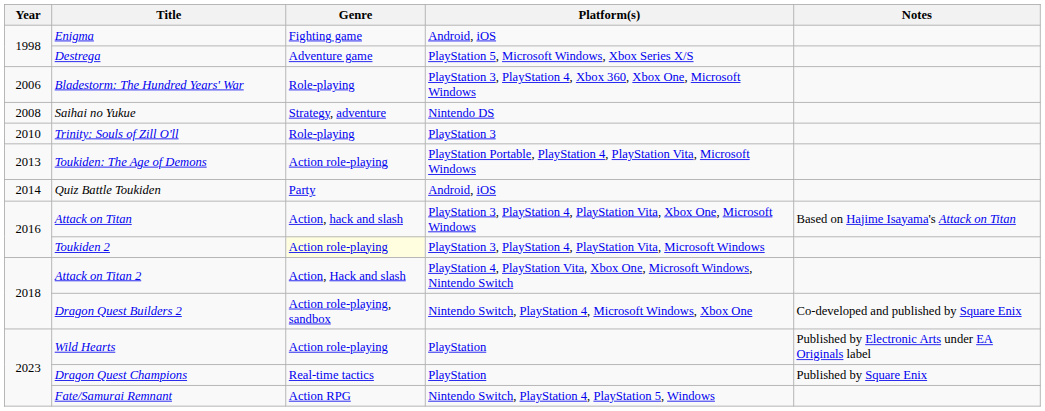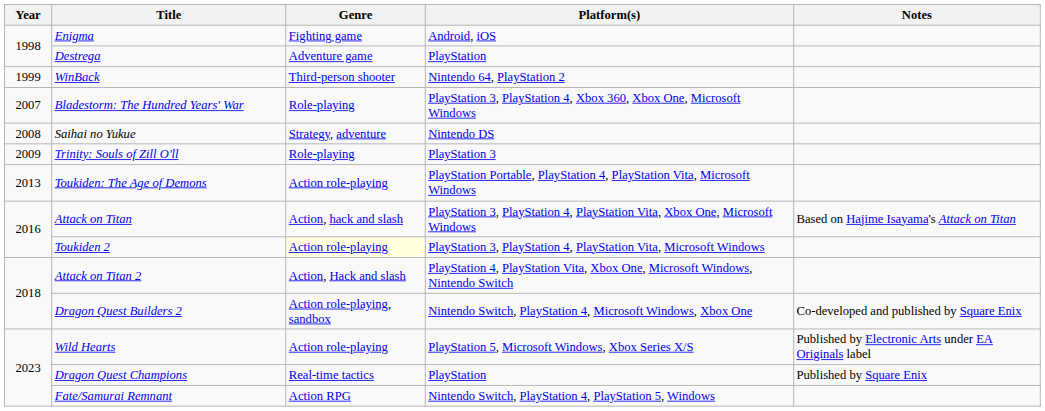 <table class="wikitable sortable" style="font-size: 95%;">
 <tr>
 <th style="width:50px;">Year</th>
 <th style="width:275px;">Title</th>
 <th style="min-width:50px;">Genre</th>
 <th style="min-width:90px;">Platform(s)</th>
 <th class="unsortable">Notes</th>
 </tr>
 <tr>
 <td rowspan="2" style="text-align: center;">1998</td>
 <td><em><a href='#'>Enigma</a></em></td>
 <td><a href='#'>Fighting game</a></td>
 <td><a href='#'>Android</a>, <a href='#'>iOS</a></td>
 <td></td>
 </tr>
 <tr>
 <td><em><a href='#'>Destrega</a></em></td>
 <td><a href='#'>Adventure game</a></td>
-<td><a href='#'>PlayStation 5</a>, <a href='#'>Microsoft Windows</a>, <a href='#'> Xbox Series X/S</a></td>
+<td><a href='#'>PlayStation</a></td>
 <td></td>
 </tr>
 <tr>
-<td style="text-align: center;">2006</td>
+<td style="text-align: center;">1999</td>
+<td><em><a href='#'>WinBack</a></em></td>
+<td><a href='#'>Third-person shooter</a></td>
+<td><a href='#'>Nintendo 64</a>, <a href='#'>PlayStation 2</a></td>
+<td></td>
+</tr>
+<tr>
+<td style="text-align: center;">2007</td>
 <td><em><a href='#'>Bladestorm: The Hundred Years' War</a></em></td>
 <td><a href='#'>Role-playing</a></td>
 <td><a href='#'>PlayStation 3</a>, <a href='#'>PlayStation 4</a>, <a href='#'>Xbox 360</a>, <a href='#'>Xbox One</a>, <a href='#'>Microsoft Windows</a></td>
 <td></td>
 </tr>
 <tr>
 <td style="text-align: center;">2008</td>
 <td><em>Saihai no Yukue</em></td>
 <td><a href='#'>Strategy</a>, <a href='#'>adventure</a></td>
 <td><a href='#'>Nintendo DS</a></td>
 <td></td>
 </tr>
 <tr>
-<td style="text-align: center;">2010</td>
+<td style="text-align: center;">2009</td>
 <td><em><a href='#'>Trinity: Souls of Zill O'll</a></em></td>
 <td><a href='#'>Role-playing</a></td>
 <td><a href='#'>PlayStation 3</a></td>
 <td></td>
 </tr>
 <tr>
 <td style="text-align: center;">2013</td>
 <td><em><a href='#'>Toukiden: The Age of Demons</a></em></td>
 <td><a href='#'>Action role-playing</a></td>
 <td><a href='#'>PlayStation Portable</a>, <a href='#'>PlayStation 4</a>, <a href='#'>PlayStation Vita</a>, <a href='#'>Microsoft Windows</a></td>
-<td></td>
-</tr>
-<tr>
-<td style="text-align: center;">2014</td>
-<td><em>Quiz Battle Toukiden</em></td>
-<td><a href='#'>Party</a></td>
-<td><a href='#'>Android</a>, <a href='#'>iOS</a></td>
 <td></td>
 </tr>
 <tr>
 <td rowspan="2" style="text-align: center;">2016</td>
 <td><em><a href='#'>Attack on Titan</a></em></td>
 <td><a href='#'>Action</a>, <a href='#'>hack and slash</a></td>
 <td><a href='#'>PlayStation 3</a>, <a href='#'>PlayStation 4</a>, <a href='#'>PlayStation Vita</a>, <a href='#'>Xbox One</a>, <a href='#'>Microsoft Windows</a></td>
 <td>Based on <a href='#'>Hajime Isayama</a>'s <em><a href='#'>Attack on Titan</a></em></td>
 </tr>
 <tr>
 <td><em><a href='#'>Toukiden 2</a></em></td>
 <td style="background: lightyellow;"><a href='#'>Action role-playing</a></td>
 <td><a href='#'>PlayStation 3</a>, <a href='#'>PlayStation 4</a>, <a href='#'>PlayStation Vita</a>, <a href='#'>Microsoft Windows</a></td>
 <td></td>
 </tr>
 <tr>
 <td rowspan="2" style="text-align: center;">2018</td>
 <td><em><a href='#'>Attack on Titan 2</a></em></td>
 <td><a href='#'>Action</a>, <a href='#'>Hack and slash</a></td>
 <td><a href='#'>PlayStation 4</a>, <a href='#'>PlayStation Vita</a>, <a href='#'>Xbox One</a>, <a href='#'>Microsoft Windows</a>, <a href='#'>Nintendo Switch</a></td>
 <td></td>
 </tr>
 <tr>
 <td><em><a href='#'>Dragon Quest Builders 2</a></em></td>
 <td><a href='#'>Action role-playing</a>, <a href='#'>sandbox</a></td>
 <td><a href='#'>Nintendo Switch</a>, <a href='#'>PlayStation 4</a>, <a href='#'>Microsoft Windows</a>, <a href='#'>Xbox One</a></td>
 <td>Co-developed and published by <a href='#'>Square Enix</a></td>
 </tr>
 <tr>
 <td rowspan="3" style="text-align: center;">2023</td>
 <td><em><a href='#'>Wild Hearts</a></em></td>
 <td><a href='#'>Action role-playing</a></td>
-<td><a href='#'>PlayStation</a></td>
+<td><a href='#'>PlayStation 5</a>, <a href='#'>Microsoft Windows</a>, <a href='#'> Xbox Series X/S</a></td>
 <td>Published by <a href='#'>Electronic Arts</a> under <a href='#'>EA Originals</a> label</td>
 </tr>
 <tr>
 <td><em><a href='#'>Dragon Quest Champions</a></em></td>
 <td><a href='#'>Real-time tactics</a></td>
 <td><a href='#'>PlayStation</a></td>
 <td>Published by <a href='#'>Square Enix</a></td>
 </tr>
 <tr>
 <td><em><a href='#'>Fate/Samurai Remnant</a></em></td>
 <td><a href='#'>Action RPG</a></td>
 <td><a href='#'>Nintendo Switch</a>, <a href='#'>PlayStation 4</a>, <a href='#'>PlayStation 5</a>, <a href='#'>Windows</a></td>
 </tr>
 </table>
